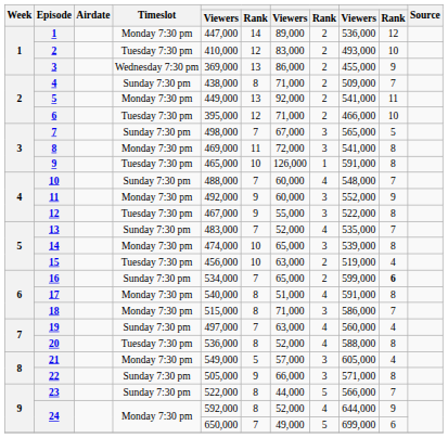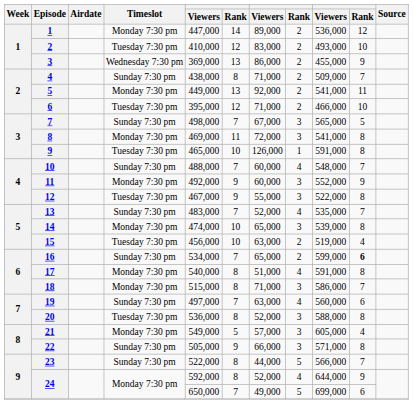 <table class="wikitable nowrap" style="text-align:center; font-size:90%; line-height:16px;">
 <tr>
 <th rowspan="2">Week</th>
 <th rowspan="2">Episode</th>
 <th rowspan="2" class="unsortable">Airdate</th>
 <th rowspan="2" class="unsortable">Timeslot</th>
 <th colspan="2"></th>
 <th colspan="2"></th>
 <th colspan="2"></th>
 <th rowspan="2">Source</th>
 </tr>
 <tr>
 <th>Viewers</th>
 <th>Rank</th>
 <th>Viewers</th>
 <th>Rank</th>
 <th>Viewers</th>
 <th>Rank</th>
 </tr>
 <tr>
 <th rowspan="3">1</th>
 <th><a href='#'>1</a></th>
 <td style="text-align:left"></td>
 <td>Monday 7:30 pm</td>
 <td>447,000</td>
 <td>14</td>
 <td>89,000</td>
 <td>2</td>
 <td>536,000</td>
 <td>12</td>
 <td></td>
 </tr>
 <tr>
 <th><a href='#'>2</a></th>
 <td style="text-align:left"></td>
 <td>Tuesday 7:30 pm</td>
 <td>410,000</td>
 <td>12</td>
 <td>83,000</td>
 <td>2</td>
 <td>493,000</td>
 <td>10</td>
 <td></td>
 </tr>
 <tr>
 <th><a href='#'>3</a></th>
 <td style="text-align:left"></td>
 <td>Wednesday 7:30 pm</td>
 <td>369,000</td>
 <td>13</td>
 <td>86,000</td>
 <td>2</td>
 <td>455,000</td>
 <td>9</td>
 <td></td>
 </tr>
 <tr>
 <th rowspan="3">2</th>
 <th><a href='#'>4</a></th>
 <td style="text-align:left"></td>
 <td>Sunday 7:30 pm</td>
 <td>438,000</td>
 <td>8</td>
 <td>71,000</td>
 <td>2</td>
 <td>509,000</td>
 <td>7</td>
 <td></td>
 </tr>
 <tr>
 <th><a href='#'>5</a></th>
 <td style="text-align:left"></td>
 <td>Monday 7:30 pm</td>
 <td>449,000</td>
 <td>13</td>
 <td>92,000</td>
 <td>2</td>
 <td>541,000</td>
 <td>11</td>
 <td></td>
 </tr>
 <tr>
 <th><a href='#'>6</a></th>
 <td style="text-align:left"></td>
 <td>Tuesday 7:30 pm</td>
 <td>395,000</td>
 <td>12</td>
 <td>71,000</td>
 <td>2</td>
 <td>466,000</td>
 <td>10</td>
 <td></td>
 </tr>
 <tr>
 <th rowspan="3">3</th>
 <th><a href='#'>7</a></th>
 <td style="text-align:left"></td>
 <td>Sunday 7:30 pm</td>
 <td>498,000</td>
 <td>7</td>
 <td>67,000</td>
 <td>3</td>
 <td>565,000</td>
 <td>5</td>
 <td></td>
 </tr>
 <tr>
 <th><a href='#'>8</a></th>
 <td style="text-align:left"></td>
 <td>Monday 7:30 pm</td>
 <td>469,000</td>
 <td>11</td>
 <td>72,000</td>
 <td>3</td>
 <td>541,000</td>
 <td>8</td>
 <td></td>
 </tr>
 <tr>
 <th><a href='#'>9</a></th>
 <td style="text-align:left"></td>
 <td>Tuesday 7:30 pm</td>
 <td>465,000</td>
 <td>10</td>
 <td>126,000</td>
 <td>1</td>
 <td>591,000</td>
 <td>8</td>
 <td></td>
 </tr>
 <tr>
 <th rowspan="3">4</th>
 <th><a href='#'>10</a></th>
 <td style="text-align:left"></td>
 <td>Sunday 7:30 pm</td>
 <td>488,000</td>
 <td>7</td>
 <td>60,000</td>
 <td>4</td>
 <td>548,000</td>
 <td>7</td>
 <td></td>
 </tr>
 <tr>
 <th><a href='#'>11</a></th>
 <td style="text-align:left"></td>
 <td>Monday 7:30 pm</td>
 <td>492,000</td>
 <td>9</td>
 <td>60,000</td>
 <td>3</td>
 <td>552,000</td>
 <td>9</td>
 <td></td>
 </tr>
 <tr>
 <th><a href='#'>12</a></th>
 <td style="text-align:left"></td>
 <td>Tuesday 7:30 pm</td>
 <td>467,000</td>
 <td>9</td>
 <td>55,000</td>
 <td>3</td>
 <td>522,000</td>
 <td>8</td>
 <td></td>
 </tr>
 <tr>
 <th rowspan="3">5</th>
 <th><a href='#'>13</a></th>
 <td style="text-align:left"></td>
 <td>Sunday 7:30 pm</td>
 <td>483,000</td>
 <td>7</td>
 <td>52,000</td>
 <td>4</td>
 <td>535,000</td>
 <td>7</td>
 <td></td>
 </tr>
 <tr>
 <th><a href='#'>14</a></th>
 <td style="text-align:left"></td>
 <td>Monday 7:30 pm</td>
 <td>474,000</td>
 <td>10</td>
 <td>65,000</td>
 <td>3</td>
 <td>539,000</td>
 <td>8</td>
 <td></td>
 </tr>
 <tr>
 <th><a href='#'>15</a></th>
 <td style="text-align:left"></td>
 <td>Tuesday 7:30 pm</td>
 <td>456,000</td>
 <td>10</td>
 <td>63,000</td>
 <td>2</td>
 <td>519,000</td>
 <td>4</td>
 <td></td>
 </tr>
 <tr>
 <th rowspan="3">6</th>
 <th><a href='#'>16</a></th>
 <td style="text-align:left"></td>
 <td>Sunday 7:30 pm</td>
 <td>534,000</td>
 <td>7</td>
 <td>65,000</td>
 <td>2</td>
 <td>599,000</td>
 <td><strong>6</strong></td>
 <td></td>
 </tr>
 <tr>
 <th><a href='#'>17</a></th>
 <td style="text-align:left"></td>
 <td>Monday 7:30 pm</td>
 <td>540,000</td>
 <td>8</td>
 <td>51,000</td>
 <td>4</td>
 <td>591,000</td>
 <td>8</td>
 <td></td>
 </tr>
 <tr>
 <th><a href='#'>18</a></th>
 <td style="text-align:left"></td>
 <td>Monday 7:30 pm</td>
 <td>515,000</td>
 <td>8</td>
 <td>71,000</td>
 <td>3</td>
 <td>586,000</td>
 <td>7</td>
 <td></td>
 </tr>
 <tr>
 <th rowspan="2">7</th>
 <th><a href='#'>19</a></th>
 <td style="text-align:left"></td>
 <td>Sunday 7:30 pm</td>
 <td>497,000</td>
 <td>7</td>
 <td>63,000</td>
 <td>4</td>
 <td>560,000</td>
-<td>4</td>
+<td>6</td>
 <td></td>
 </tr>
 <tr>
 <th><a href='#'>20</a></th>
 <td style="text-align:left"></td>
 <td>Tuesday 7:30 pm</td>
 <td>536,000</td>
 <td>8</td>
 <td>52,000</td>
-<td>4</td>
+<td>3</td>
 <td>588,000</td>
 <td>8</td>
 <td></td>
 </tr>
 <tr>
 <th rowspan="2">8</th>
 <th><a href='#'>21</a></th>
 <td style="text-align:left"></td>
 <td>Monday 7:30 pm</td>
 <td>549,000</td>
 <td>5</td>
 <td>57,000</td>
 <td>3</td>
 <td>605,000</td>
 <td>4</td>
 <td></td>
 </tr>
 <tr>
 <th><a href='#'>22</a></th>
 <td style="text-align:left"></td>
 <td>Sunday 7:30 pm</td>
 <td>505,000</td>
 <td>9</td>
 <td>66,000</td>
 <td>3</td>
 <td>571,000</td>
 <td>8</td>
 <td></td>
 </tr>
 <tr>
 <th rowspan="3">9</th>
 <th><a href='#'>23</a></th>
 <td style="text-align:left"></td>
 <td>Sunday 7:30 pm</td>
 <td>522,000</td>
 <td>8</td>
 <td>44,000</td>
 <td>5</td>
 <td>566,000</td>
 <td>7</td>
 <td></td>
 </tr>
 <tr>
 <th rowspan=2><a href='#'>24</a></th>
 <td rowspan=2 style="text-align:left"></td>
 <td rowspan=2>Monday 7:30 pm</td>
 <td>592,000</td>
 <td>8</td>
 <td>52,000</td>
 <td>4</td>
 <td>644,000</td>
 <td>9</td>
 <td rowspan=2></td>
 </tr>
 <tr>
 <td>650,000</td>
 <td>7</td>
 <td>49,000</td>
 <td>5</td>
 <td>699,000</td>
 <td>6</td>
 </tr>
 <tr>
 </tr>
 </table>
